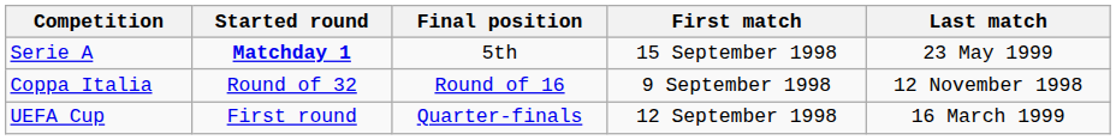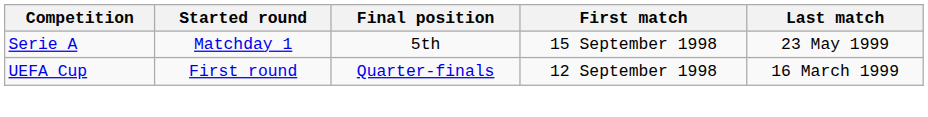 <table class=wikitable style="text-align:center; width:730px">
 <tr>
 <th style=text-align:center; width:150px;>Competition</th>
 <th style=text-align:center; width:100px;>Started round</th>
 <th style=text-align:center; width:100px;>Final position</th>
 <th style=text-align:center; width:150px;>First match</th>
 <th style=text-align:center; width:140px;>Last match</th>
 </tr>
 <tr>
 <td style=text-align:left;><a href='#'>Serie A</a></td>
-<td><strong><a href='#'>Matchday 1</a></strong></td>
+<td><a href='#'>Matchday 1</a></td>
 <td>5th</td>
 <td>15 September 1998</td>
 <td>23 May 1999</td>
-</tr>
-<tr>
-<td style=text-align:left;><a href='#'>Coppa Italia</a></td>
-<td><a href='#'>Round of 32</a></td>
-<td><a href='#'>Round of 16</a></td>
-<td>9 September 1998</td>
-<td>12 November 1998</td>
 </tr>
 <tr>
 <td style=text-align:left;><a href='#'>UEFA Cup</a></td>
 <td><a href='#'>First round</a></td>
 <td><a href='#'>Quarter-finals</a></td>
 <td>12 September 1998</td>
 <td>16 March 1999</td>
 </tr>
 </table>
